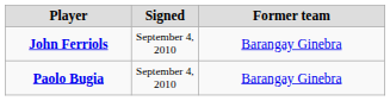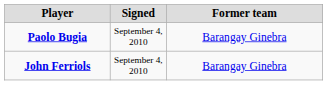 <table class="wikitable" style="text-align: center">
 <tr align="center" bgcolor="#dddddd">
 <td style="width:140px"><strong>Player</strong></td>
 <td style="width:70px"><strong>Signed</strong></td>
 <td style="width:210px"><strong>Former team</strong></td>
 </tr>
 <tr style="height:40px">
+<td><strong><a href='#'>Paolo Bugia</a></strong></td>
+<td style="font-size: 80%">September 4, 2010</td>
+<td><a href='#'>Barangay Ginebra</a></td>
+</tr>
+<tr style="height:40px">
 <td><strong><a href='#'>John Ferriols</a></strong></td>
 <td style="font-size: 80%">September 4, 2010</td>
 <td><a href='#'>Barangay Ginebra</a></td>
 </tr>
-<tr style="height:40px">
-<td><strong><a href='#'>Paolo Bugia</a></strong></td>
-<td style="font-size: 80%">September 4, 2010</td>
-<td><a href='#'>Barangay Ginebra</a></td>
-</tr>
 </table>
